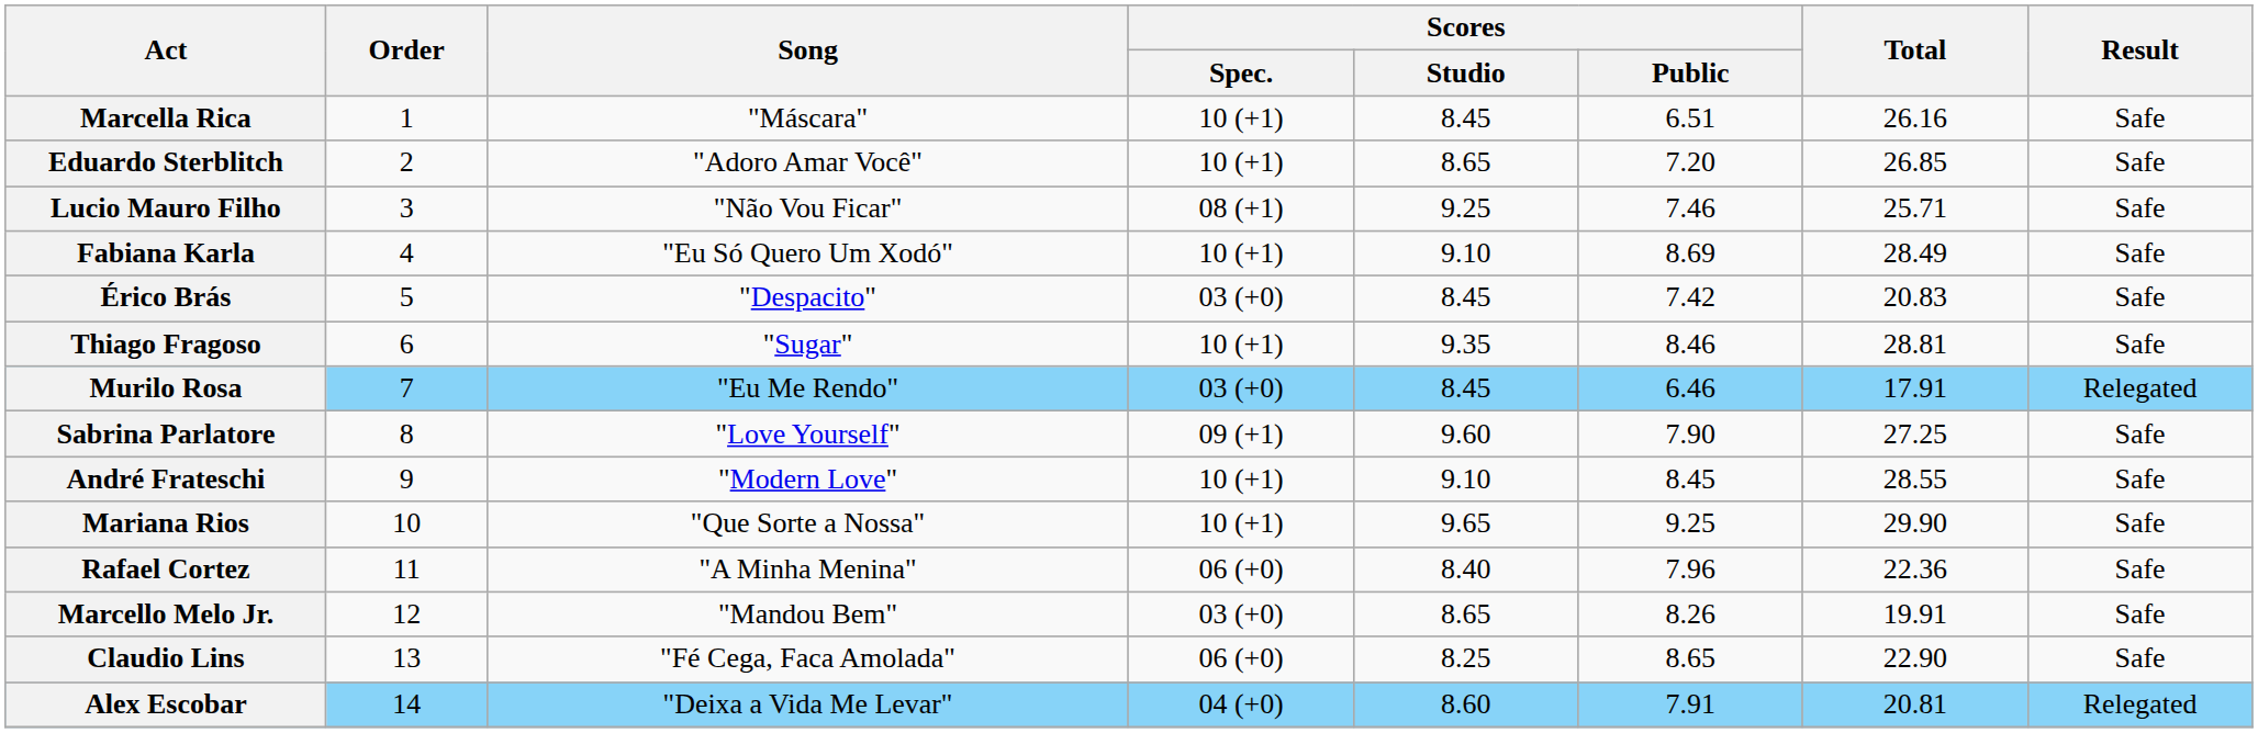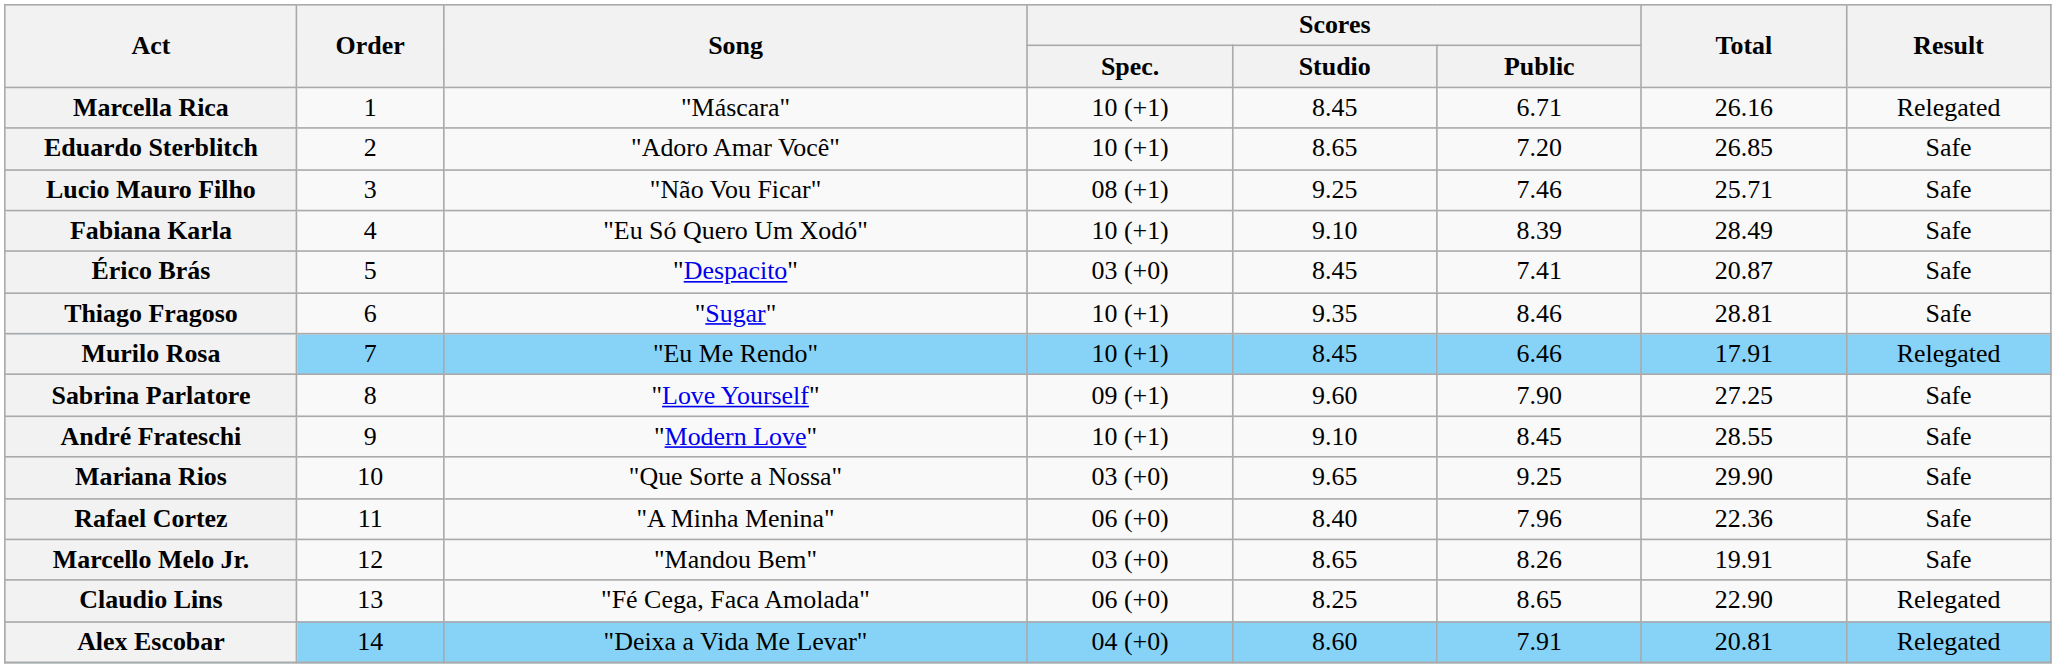 <table class="wikitable plainrowheaders" style="text-align:center; width:100%;">
 <tr>
 <th scope="col" rowspan=2 width="10.0%">Act</th>
 <th scope="col" rowspan=2 width="05.0%">Order</th>
 <th scope="col" rowspan=2 width="20.0%">Song</th>
 <th scope="col" colspan=3 width="20.0%">Scores</th>
 <th scope="col" rowspan=2 width="07.0%">Total</th>
 <th scope="col" rowspan=2 width="07.0%">Result</th>
 </tr>
 <tr>
 <th scope="col" width="07.0%">Spec.</th>
 <th scope="col" width="07.0%">Studio</th>
 <th scope="col" width="07.0%">Public</th>
 </tr>
 <tr>
 <th scope="row">Marcella Rica</th>
 <td>1</td>
 <td>"Máscara"</td>
 <td>10 (+1)</td>
 <td>8.45</td>
-<td>6.51</td>
+<td>6.71</td>
 <td>26.16</td>
-<td>Safe</td>
+<td>Relegated</td>
 </tr>
 <tr>
 <th scope="row">Eduardo Sterblitch</th>
 <td>2</td>
 <td>"Adoro Amar Você"</td>
 <td>10 (+1)</td>
 <td>8.65</td>
 <td>7.20</td>
 <td>26.85</td>
 <td>Safe</td>
 </tr>
 <tr>
 <th scope="row">Lucio Mauro Filho</th>
 <td>3</td>
 <td>"Não Vou Ficar"</td>
 <td>08 (+1)</td>
 <td>9.25</td>
 <td>7.46</td>
 <td>25.71</td>
 <td>Safe</td>
 </tr>
 <tr>
 <th scope="row">Fabiana Karla</th>
 <td>4</td>
 <td>"Eu Só Quero Um Xodó"</td>
 <td>10 (+1)</td>
 <td>9.10</td>
-<td>8.69</td>
+<td>8.39</td>
 <td>28.49</td>
 <td>Safe</td>
 </tr>
 <tr>
 <th scope="row">Érico Brás</th>
 <td>5</td>
 <td>"<a href='#'>Despacito</a>"</td>
 <td>03 (+0)</td>
 <td>8.45</td>
-<td>7.42</td>
-<td>20.83</td>
+<td>7.41</td>
+<td>20.87</td>
 <td>Safe</td>
 </tr>
 <tr>
 <th scope="row">Thiago Fragoso</th>
 <td>6</td>
 <td>"<a href='#'>Sugar</a>"</td>
 <td>10 (+1)</td>
 <td>9.35</td>
 <td>8.46</td>
 <td>28.81</td>
 <td>Safe</td>
 </tr>
 <tr bgcolor="87D3F8">
 <th scope="row">Murilo Rosa</th>
 <td>7</td>
 <td>"Eu Me Rendo"</td>
-<td>03 (+0)</td>
+<td>10 (+1)</td>
 <td>8.45</td>
 <td>6.46</td>
 <td>17.91</td>
 <td>Relegated</td>
 </tr>
 <tr>
 <th scope="row">Sabrina Parlatore</th>
 <td>8</td>
 <td>"<a href='#'>Love Yourself</a>"</td>
 <td>09 (+1)</td>
 <td>9.60</td>
 <td>7.90</td>
 <td>27.25</td>
 <td>Safe</td>
 </tr>
 <tr>
 <th scope="row">André Frateschi</th>
 <td>9</td>
 <td>"<a href='#'>Modern Love</a>"</td>
 <td>10 (+1)</td>
 <td>9.10</td>
 <td>8.45</td>
 <td>28.55</td>
 <td>Safe</td>
 </tr>
 <tr>
 <th scope="row">Mariana Rios</th>
 <td>10</td>
 <td>"Que Sorte a Nossa"</td>
-<td>10 (+1)</td>
+<td>03 (+0)</td>
 <td>9.65</td>
 <td>9.25</td>
 <td>29.90</td>
 <td>Safe</td>
 </tr>
 <tr>
 <th scope="row">Rafael Cortez</th>
 <td>11</td>
 <td>"A Minha Menina"</td>
 <td>06 (+0)</td>
 <td>8.40</td>
 <td>7.96</td>
 <td>22.36</td>
 <td>Safe</td>
 </tr>
 <tr>
 <th scope="row">Marcello Melo Jr.</th>
 <td>12</td>
 <td>"Mandou Bem"</td>
 <td>03 (+0)</td>
 <td>8.65</td>
 <td>8.26</td>
 <td>19.91</td>
 <td>Safe</td>
 </tr>
 <tr>
 <th scope="row">Claudio Lins</th>
 <td>13</td>
 <td>"Fé Cega, Faca Amolada"</td>
 <td>06 (+0)</td>
 <td>8.25</td>
 <td>8.65</td>
 <td>22.90</td>
-<td>Safe</td>
+<td>Relegated</td>
 </tr>
 <tr bgcolor="87D3F8">
 <th scope="row">Alex Escobar</th>
 <td>14</td>
 <td>"Deixa a Vida Me Levar"</td>
 <td>04 (+0)</td>
 <td>8.60</td>
 <td>7.91</td>
 <td>20.81</td>
 <td>Relegated</td>
 </tr>
 <tr>
 </tr>
 </table>
